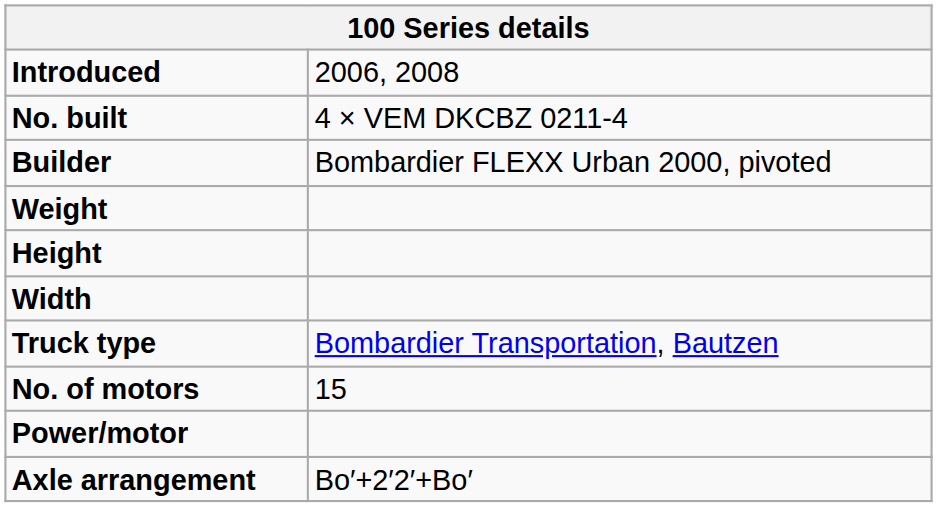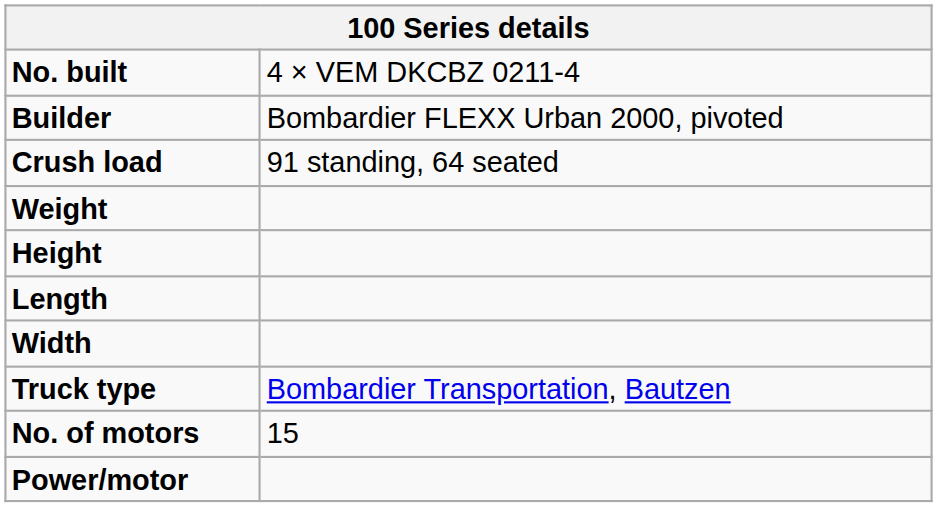 <table class="wikitable mw-collapsible mw-collapsed" border="1" style="width:35%; font-size: 86%; float:left; margin-left:1em; margin-right:3em; margin-bottom:2em">
 <tr>
 <th colspan="2"><strong>100 Series details</strong></th>
-</tr>
-<tr>
-<td><strong>Introduced</strong></td>
-<td>2006, 2008</td>
 </tr>
 <tr>
 <td><strong>No. built</strong></td>
 <td>4 × VEM DKCBZ 0211-4</td>
 </tr>
 <tr>
 <td><strong>Builder</strong></td>
 <td>Bombardier FLEXX Urban 2000, pivoted</td>
 </tr>
 <tr>
+<td><strong>Crush load</strong></td>
+<td>91 standing, 64 seated</td>
+</tr>
+<tr>
 <td><strong>Weight</strong></td>
 <td></td>
 </tr>
 <tr>
 <td><strong>Height</strong></td>
+<td></td>
+</tr>
+<tr>
+<td><strong>Length</strong></td>
 <td></td>
 </tr>
 <tr>
 <td><strong>Width</strong></td>
 <td></td>
 </tr>
 <tr>
 <td><strong>Truck type</strong></td>
 <td><a href='#'>Bombardier Transportation</a>, <a href='#'>Bautzen</a></td>
 </tr>
 <tr>
 <td><strong>No. of motors</strong></td>
 <td>15</td>
 </tr>
 <tr>
 <td><strong>Power/motor</strong></td>
 <td></td>
 </tr>
-<tr>
-<td><strong>Axle arrangement</strong></td>
-<td>Bo′+2′2′+Bo′</td>
-</tr>
 </table>
